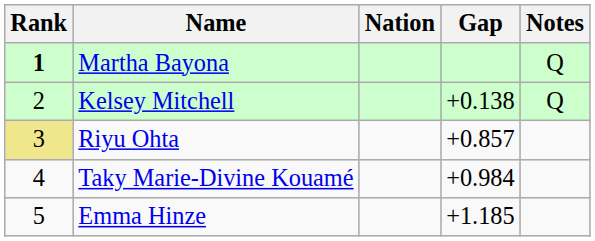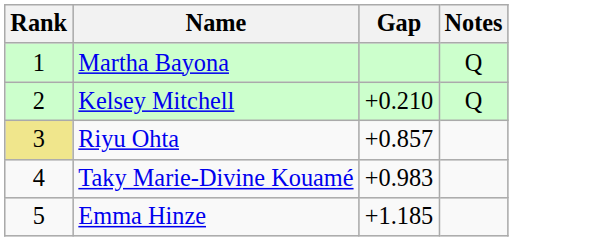 <table class="wikitable sortable" style="text-align:center">
 <tr>
 <th>Rank</th>
 <th>Name</th>
-<th>Nation</th>
 <th>Gap</th>
 <th>Notes</th>
 </tr>
 <tr bgcolor=ccffcc>
-<td><strong>1</strong></td>
+<td>1</td>
 <td align=left><a href='#'>Martha Bayona</a></td>
-<td align=left></td>
 <td></td>
 <td>Q</td>
 </tr>
 <tr bgcolor=ccffcc>
 <td>2</td>
 <td align=left><a href='#'>Kelsey Mitchell</a></td>
-<td align=left></td>
-<td>+0.138</td>
+<td>+0.210</td>
 <td>Q</td>
 </tr>
 <tr>
 <td style="background: khaki;">3</td>
 <td align=left><a href='#'>Riyu Ohta</a></td>
-<td align=left></td>
 <td>+0.857</td>
 <td></td>
 </tr>
 <tr>
 <td>4</td>
 <td align=left><a href='#'>Taky Marie-Divine Kouamé</a></td>
-<td align=left></td>
-<td>+0.984</td>
+<td>+0.983</td>
 <td></td>
 </tr>
 <tr>
 <td>5</td>
 <td align=left><a href='#'>Emma Hinze</a></td>
-<td align=left></td>
 <td>+1.185</td>
 <td></td>
 </tr>
 </table>
